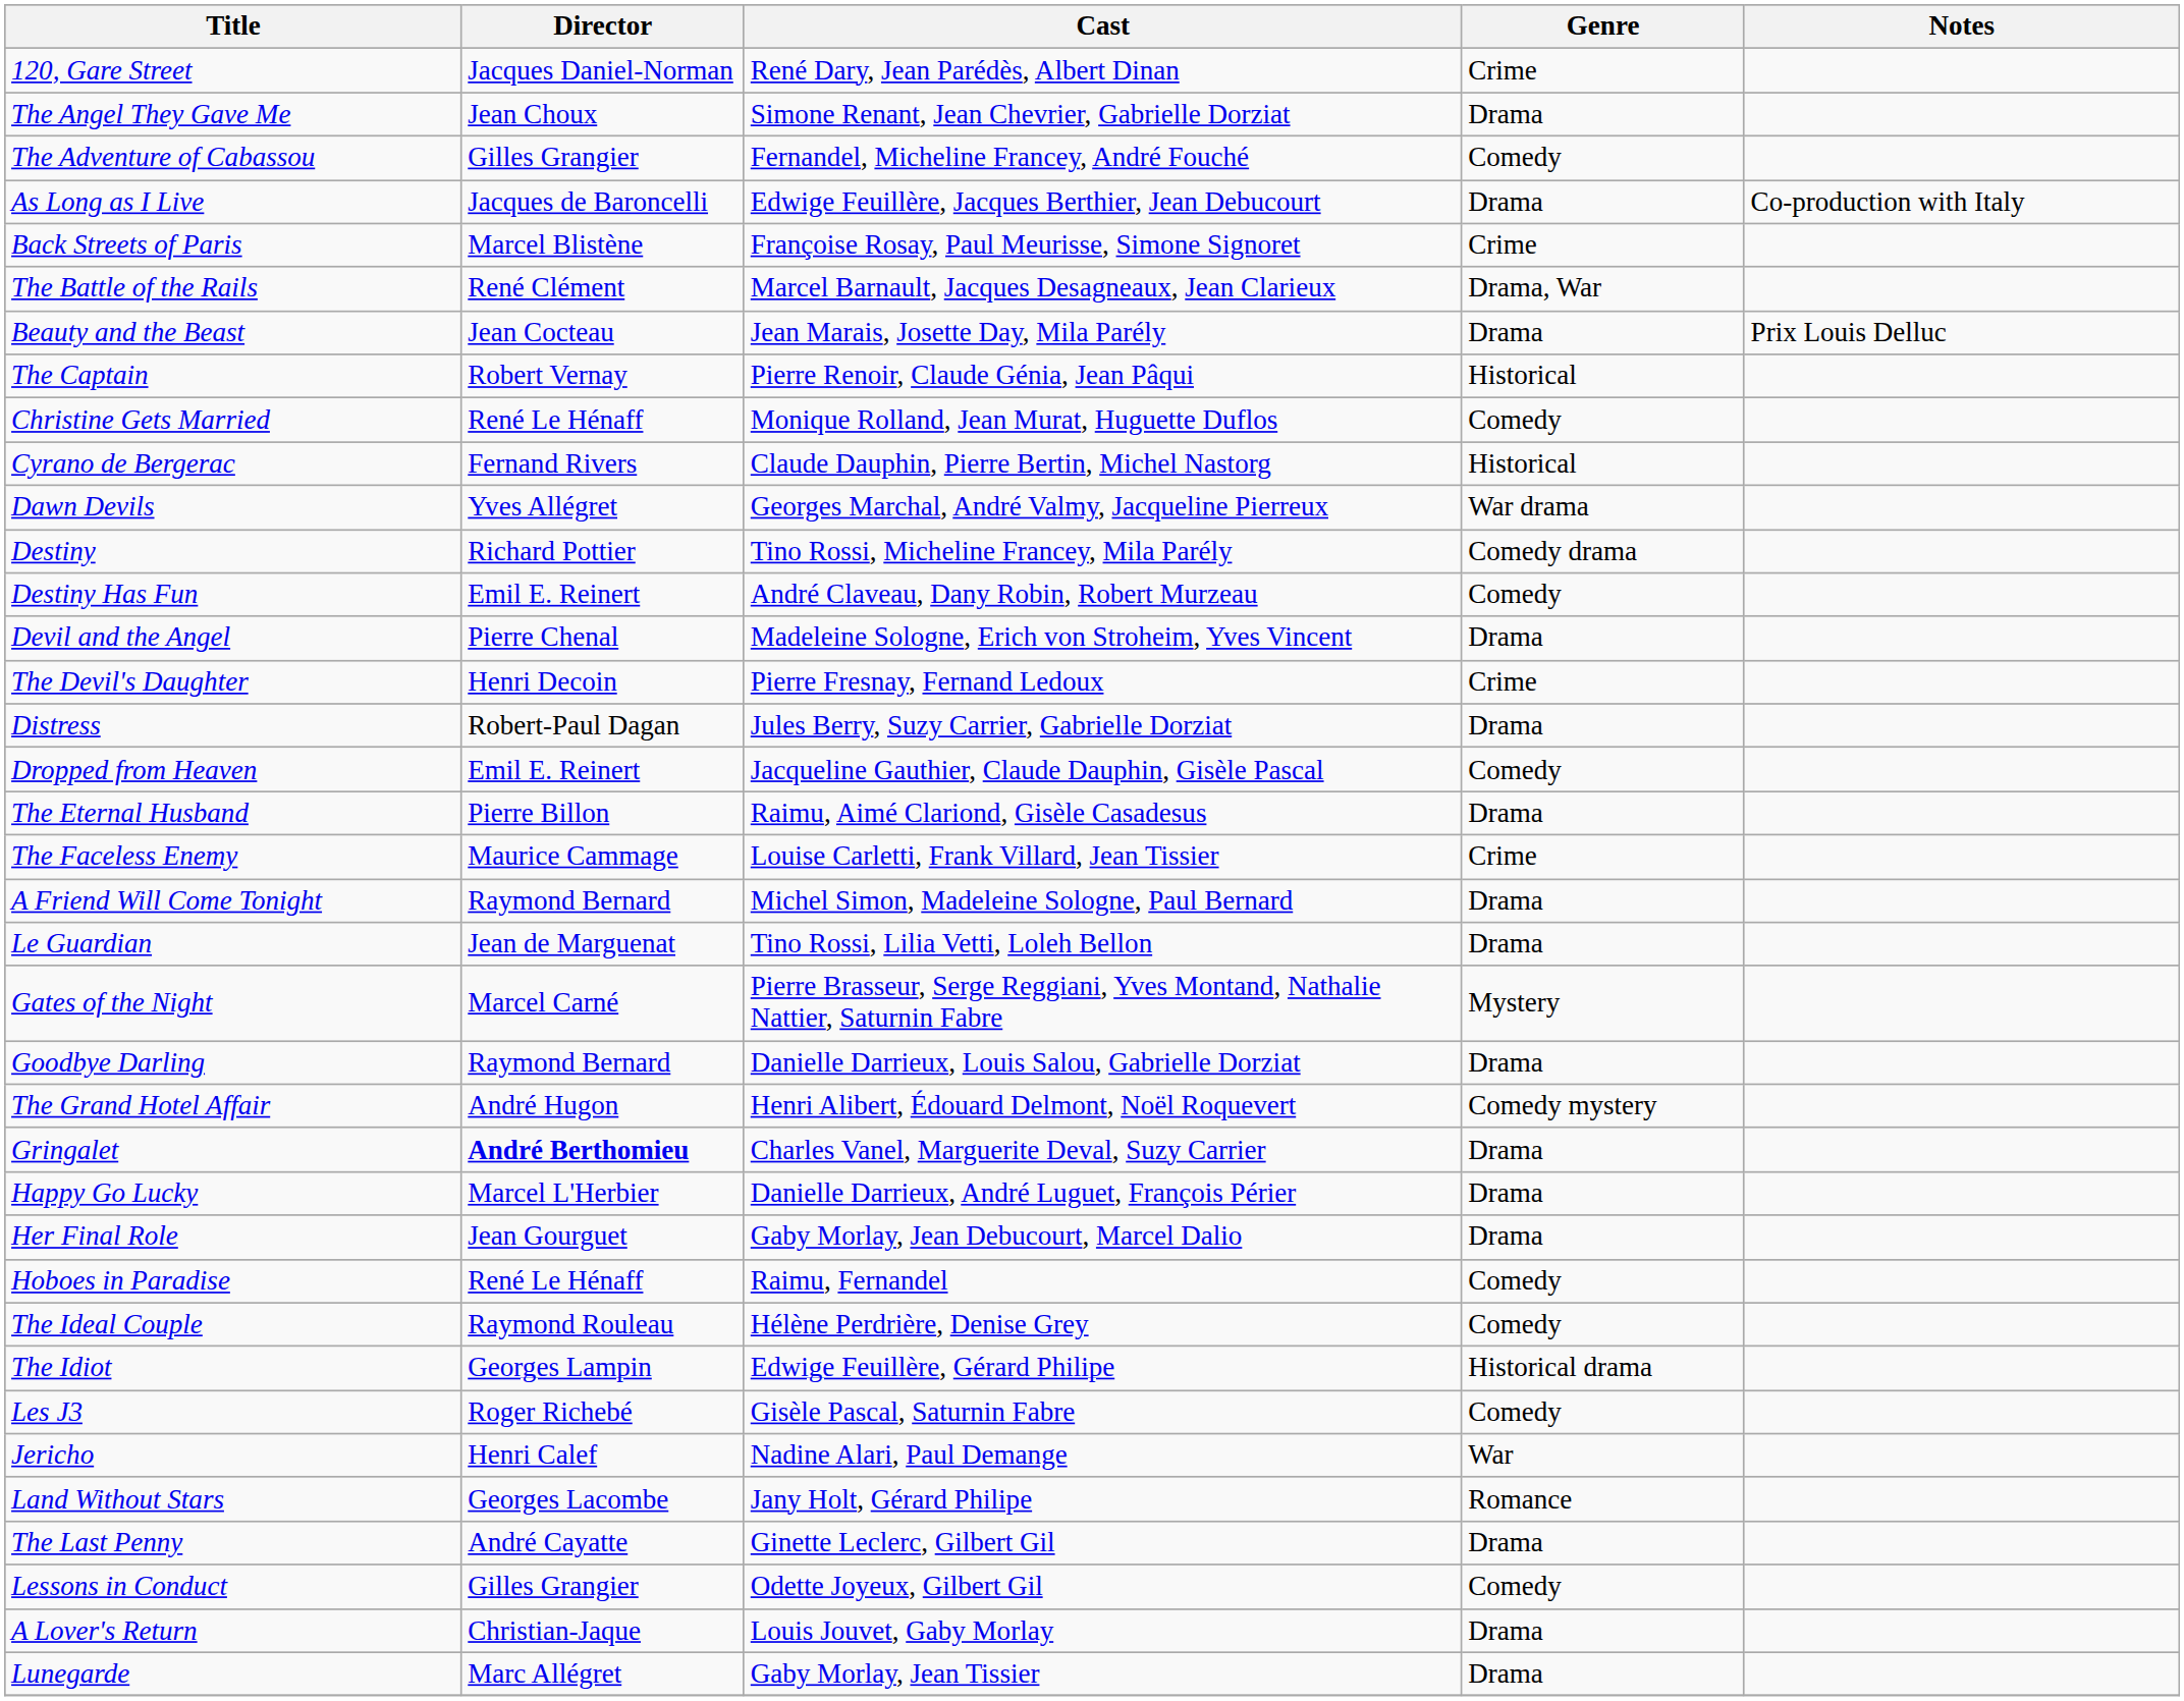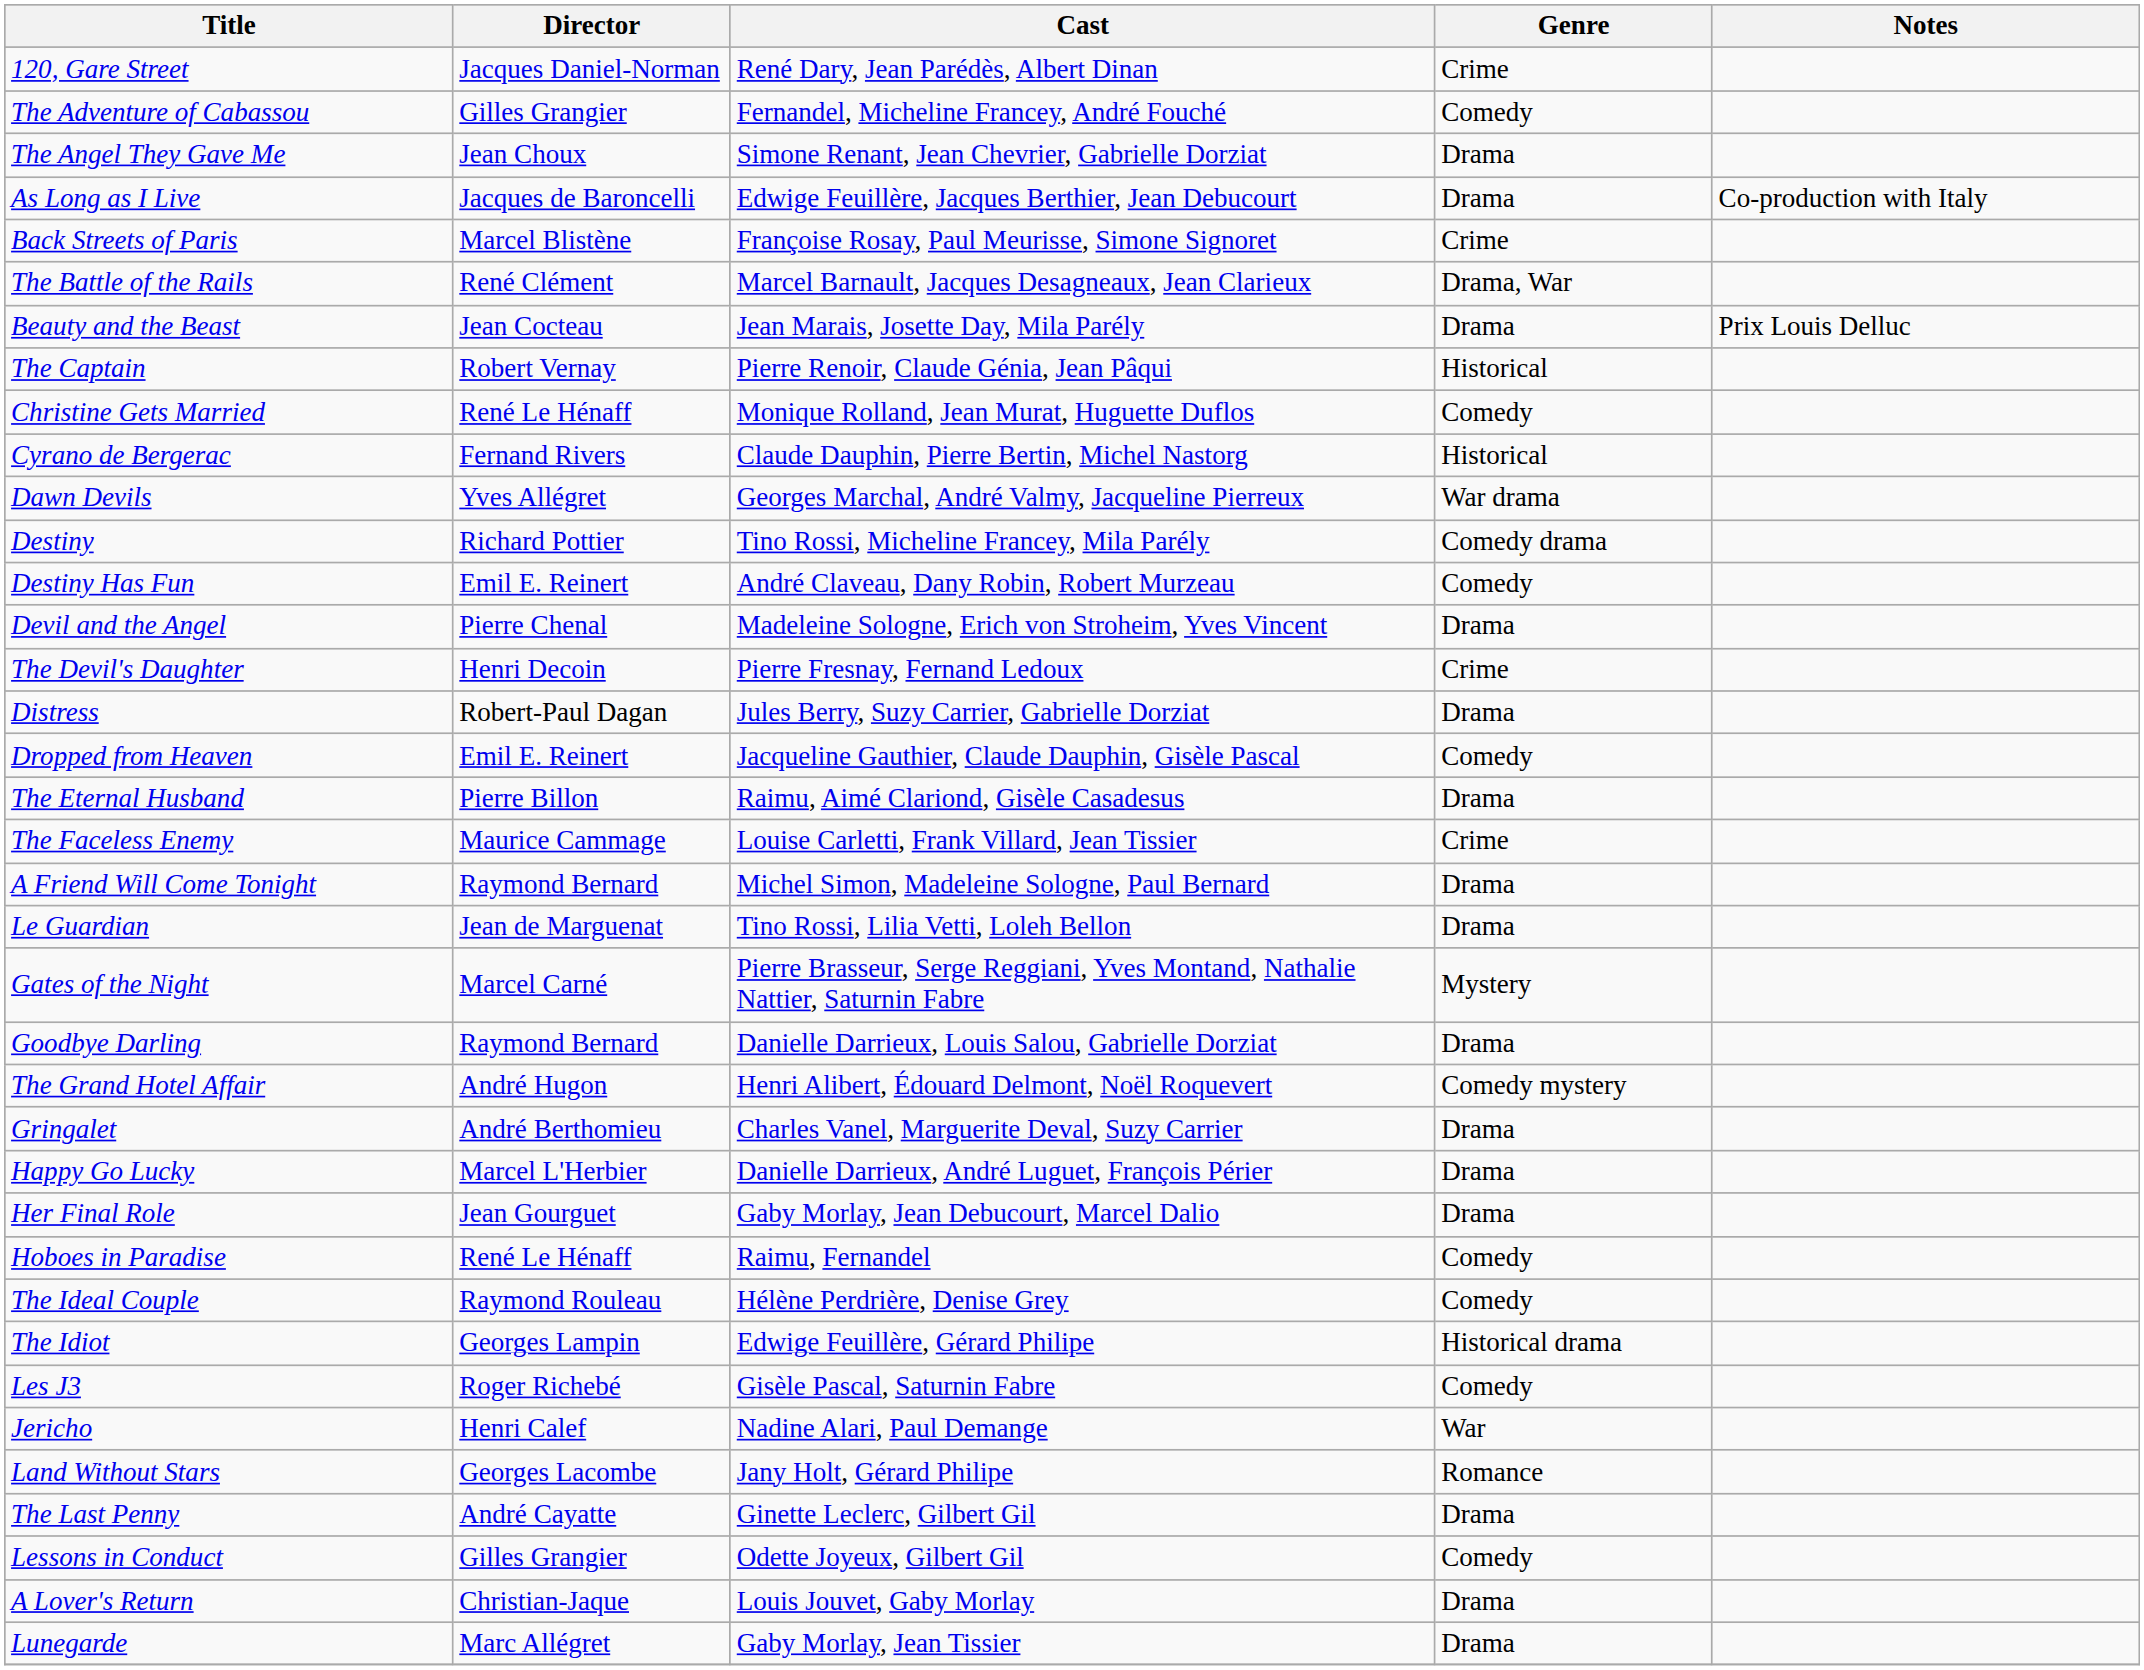 <table class="wikitable" style="width:100%;">
 <tr>
 <th style="width:21%;">Title</th>
 <th style="width:13%;">Director</th>
 <th style="width:33%;">Cast</th>
 <th style="width:13%;">Genre</th>
 <th style="width:20%;">Notes</th>
 </tr>
 <tr>
 <td><em><a href='#'>120, Gare Street</a></em></td>
 <td><a href='#'>Jacques Daniel-Norman</a></td>
 <td><a href='#'>René Dary</a>, <a href='#'>Jean Parédès</a>, <a href='#'>Albert Dinan</a></td>
 <td>Crime</td>
 <td></td>
 </tr>
 <tr>
+<td><em><a href='#'>The Adventure of Cabassou</a></em></td>
+<td><a href='#'>Gilles Grangier</a></td>
+<td><a href='#'>Fernandel</a>, <a href='#'>Micheline Francey</a>, <a href='#'>André Fouché</a></td>
+<td>Comedy</td>
+<td></td>
+</tr>
+<tr>
 <td><em><a href='#'>The Angel They Gave Me</a></em></td>
 <td><a href='#'>Jean Choux</a></td>
 <td><a href='#'>Simone Renant</a>, <a href='#'>Jean Chevrier</a>, <a href='#'>Gabrielle Dorziat</a></td>
 <td>Drama</td>
-<td></td>
-</tr>
-<tr>
-<td><em><a href='#'>The Adventure of Cabassou</a></em></td>
-<td><a href='#'>Gilles Grangier</a></td>
-<td><a href='#'>Fernandel</a>, <a href='#'>Micheline Francey</a>, <a href='#'>André Fouché</a></td>
-<td>Comedy</td>
 <td></td>
 </tr>
 <tr>
 <td><em><a href='#'>As Long as I Live</a></em></td>
 <td><a href='#'>Jacques de Baroncelli</a></td>
 <td><a href='#'>Edwige Feuillère</a>, <a href='#'>Jacques Berthier</a>, <a href='#'>Jean Debucourt</a></td>
 <td>Drama</td>
 <td>Co-production with Italy</td>
 </tr>
 <tr>
 <td><em><a href='#'>Back Streets of Paris</a></em></td>
 <td><a href='#'>Marcel Blistène</a></td>
 <td><a href='#'>Françoise Rosay</a>, <a href='#'>Paul Meurisse</a>,  <a href='#'>Simone Signoret</a></td>
 <td>Crime</td>
 <td></td>
 </tr>
 <tr>
 <td><em><a href='#'>The Battle of the Rails</a></em></td>
 <td><a href='#'>René Clément</a></td>
 <td><a href='#'>Marcel Barnault</a>, <a href='#'>Jacques Desagneaux</a>, <a href='#'>Jean Clarieux</a></td>
 <td>Drama, War</td>
 <td></td>
 </tr>
 <tr>
 <td><em><a href='#'>Beauty and the Beast</a></em></td>
 <td><a href='#'>Jean Cocteau</a></td>
 <td><a href='#'>Jean Marais</a>, <a href='#'>Josette Day</a>, <a href='#'>Mila Parély</a></td>
 <td>Drama</td>
 <td>Prix Louis Delluc</td>
 </tr>
 <tr>
 <td><em><a href='#'>The Captain</a></em></td>
 <td><a href='#'>Robert Vernay</a></td>
 <td><a href='#'>Pierre Renoir</a>, <a href='#'>Claude Génia</a>, <a href='#'>Jean Pâqui</a></td>
 <td>Historical</td>
 <td></td>
 </tr>
 <tr>
 <td><em><a href='#'>Christine Gets Married</a></em></td>
 <td><a href='#'>René Le Hénaff</a></td>
 <td><a href='#'>Monique Rolland</a>, <a href='#'>Jean Murat</a>, <a href='#'>Huguette Duflos</a></td>
 <td>Comedy</td>
 <td></td>
 </tr>
 <tr>
 <td><em><a href='#'>Cyrano de Bergerac</a></em></td>
 <td><a href='#'>Fernand Rivers</a></td>
 <td><a href='#'>Claude Dauphin</a>, <a href='#'>Pierre Bertin</a>, <a href='#'>Michel Nastorg</a></td>
 <td>Historical</td>
 <td></td>
 </tr>
 <tr>
 <td><em><a href='#'>Dawn Devils</a></em></td>
 <td><a href='#'>Yves Allégret</a></td>
 <td><a href='#'>Georges Marchal</a>, <a href='#'>André Valmy</a>, <a href='#'>Jacqueline Pierreux</a></td>
 <td>War drama</td>
 <td></td>
 </tr>
 <tr>
 <td><em><a href='#'>Destiny</a></em></td>
 <td><a href='#'>Richard Pottier</a></td>
 <td><a href='#'>Tino Rossi</a>, <a href='#'>Micheline Francey</a>, <a href='#'>Mila Parély</a></td>
 <td>Comedy drama</td>
 <td></td>
 </tr>
 <tr>
 <td><em><a href='#'>Destiny Has Fun</a></em></td>
 <td><a href='#'>Emil E. Reinert</a></td>
 <td><a href='#'>André Claveau</a>, <a href='#'>Dany Robin</a>, <a href='#'>Robert Murzeau</a></td>
 <td>Comedy</td>
 <td></td>
 </tr>
 <tr>
 <td><em><a href='#'>Devil and the Angel</a></em></td>
 <td><a href='#'>Pierre Chenal</a></td>
 <td><a href='#'>Madeleine Sologne</a>, <a href='#'>Erich von Stroheim</a>, <a href='#'>Yves Vincent</a></td>
 <td>Drama</td>
 <td></td>
 </tr>
 <tr>
 <td><em><a href='#'>The Devil's Daughter</a></em></td>
 <td><a href='#'>Henri Decoin</a></td>
 <td><a href='#'>Pierre Fresnay</a>, <a href='#'>Fernand Ledoux</a></td>
 <td>Crime</td>
 <td></td>
 </tr>
 <tr>
 <td><em><a href='#'>Distress</a></em></td>
 <td>Robert-Paul Dagan</td>
 <td><a href='#'>Jules Berry</a>, <a href='#'>Suzy Carrier</a>, <a href='#'>Gabrielle Dorziat</a></td>
 <td>Drama</td>
 <td></td>
 </tr>
 <tr>
 <td><em><a href='#'>Dropped from Heaven</a></em></td>
 <td><a href='#'>Emil E. Reinert</a></td>
 <td><a href='#'>Jacqueline Gauthier</a>, <a href='#'>Claude Dauphin</a>, <a href='#'>Gisèle Pascal</a></td>
 <td>Comedy</td>
 <td></td>
 </tr>
 <tr>
 <td><em><a href='#'>The Eternal Husband</a></em></td>
 <td><a href='#'>Pierre Billon</a></td>
 <td><a href='#'>Raimu</a>, <a href='#'>Aimé Clariond</a>, <a href='#'>Gisèle Casadesus</a></td>
 <td>Drama</td>
 <td></td>
 </tr>
 <tr>
 <td><em><a href='#'>The Faceless Enemy</a></em></td>
 <td><a href='#'>Maurice Cammage</a></td>
 <td><a href='#'>Louise Carletti</a>, <a href='#'>Frank Villard</a>, <a href='#'>Jean Tissier</a></td>
 <td>Crime</td>
 <td></td>
 </tr>
 <tr>
 <td><em><a href='#'>A Friend Will Come Tonight</a></em></td>
 <td><a href='#'>Raymond Bernard</a></td>
 <td><a href='#'>Michel Simon</a>, <a href='#'>Madeleine Sologne</a>, <a href='#'>Paul Bernard</a></td>
 <td>Drama</td>
 <td></td>
 </tr>
 <tr>
 <td><em><a href='#'>Le Guardian</a></em></td>
 <td><a href='#'>Jean de Marguenat</a></td>
 <td><a href='#'>Tino Rossi</a>, <a href='#'>Lilia Vetti</a>, <a href='#'>Loleh Bellon</a></td>
 <td>Drama</td>
 <td></td>
 </tr>
 <tr>
 <td><em><a href='#'>Gates of the Night</a></em></td>
 <td><a href='#'>Marcel Carné</a></td>
 <td><a href='#'>Pierre Brasseur</a>, <a href='#'>Serge Reggiani</a>, <a href='#'>Yves Montand</a>, <a href='#'>Nathalie Nattier</a>, <a href='#'>Saturnin Fabre</a></td>
 <td>Mystery</td>
 <td></td>
 </tr>
 <tr>
 <td><em><a href='#'>Goodbye Darling</a></em></td>
 <td><a href='#'>Raymond Bernard</a></td>
 <td><a href='#'>Danielle Darrieux</a>, <a href='#'>Louis Salou</a>, <a href='#'>Gabrielle Dorziat</a></td>
 <td>Drama</td>
 <td></td>
 </tr>
 <tr>
 <td><em><a href='#'>The Grand Hotel Affair</a></em></td>
 <td><a href='#'>André Hugon</a></td>
 <td><a href='#'>Henri Alibert</a>, <a href='#'>Édouard Delmont</a>, <a href='#'>Noël Roquevert</a></td>
 <td>Comedy mystery</td>
 <td></td>
 </tr>
 <tr>
 <td><em><a href='#'>Gringalet</a></em></td>
-<td><strong><a href='#'>André Berthomieu</a></strong></td>
+<td><a href='#'>André Berthomieu</a></td>
 <td><a href='#'>Charles Vanel</a>, <a href='#'>Marguerite Deval</a>, <a href='#'>Suzy Carrier</a></td>
 <td>Drama</td>
 <td></td>
 </tr>
 <tr>
 <td><em><a href='#'>Happy Go Lucky</a></em></td>
 <td><a href='#'>Marcel L'Herbier</a></td>
 <td><a href='#'>Danielle Darrieux</a>, <a href='#'>André Luguet</a>, <a href='#'>François Périer</a></td>
 <td>Drama</td>
 <td></td>
 </tr>
 <tr>
 <td><em><a href='#'>Her Final Role</a></em></td>
 <td><a href='#'>Jean Gourguet</a></td>
 <td><a href='#'>Gaby Morlay</a>, <a href='#'>Jean Debucourt</a>, <a href='#'>Marcel Dalio</a></td>
 <td>Drama</td>
 <td></td>
 </tr>
 <tr>
 <td><em><a href='#'>Hoboes in Paradise</a></em></td>
 <td><a href='#'>René Le Hénaff</a></td>
 <td><a href='#'>Raimu</a>, <a href='#'>Fernandel</a></td>
 <td>Comedy</td>
 <td></td>
 </tr>
 <tr>
 <td><em><a href='#'>The Ideal Couple</a></em></td>
 <td><a href='#'>Raymond Rouleau</a></td>
 <td><a href='#'>Hélène Perdrière</a>, <a href='#'>Denise Grey</a></td>
 <td>Comedy</td>
 <td></td>
 </tr>
 <tr>
 <td><em><a href='#'>The Idiot</a></em></td>
 <td><a href='#'>Georges Lampin</a></td>
 <td><a href='#'>Edwige Feuillère</a>, <a href='#'>Gérard Philipe</a></td>
 <td>Historical drama</td>
 <td></td>
 </tr>
 <tr>
 <td><em><a href='#'>Les J3</a></em></td>
 <td><a href='#'>Roger Richebé</a></td>
 <td><a href='#'>Gisèle Pascal</a>, <a href='#'>Saturnin Fabre</a></td>
 <td>Comedy</td>
 <td></td>
 </tr>
 <tr>
 <td><em><a href='#'>Jericho</a></em></td>
 <td><a href='#'>Henri Calef</a></td>
 <td><a href='#'>Nadine Alari</a>, <a href='#'>Paul Demange</a></td>
 <td>War</td>
 <td></td>
 </tr>
 <tr>
 <td><em><a href='#'>Land Without Stars</a></em></td>
 <td><a href='#'>Georges Lacombe</a></td>
 <td><a href='#'>Jany Holt</a>, <a href='#'>Gérard Philipe</a></td>
 <td>Romance</td>
 <td></td>
 </tr>
 <tr>
 <td><em><a href='#'>The Last Penny</a></em></td>
 <td><a href='#'>André Cayatte</a></td>
 <td><a href='#'>Ginette Leclerc</a>, <a href='#'>Gilbert Gil</a></td>
 <td>Drama</td>
 <td></td>
 </tr>
 <tr>
 <td><em><a href='#'>Lessons in Conduct</a></em></td>
 <td><a href='#'>Gilles Grangier</a></td>
 <td><a href='#'>Odette Joyeux</a>, <a href='#'>Gilbert Gil</a></td>
 <td>Comedy</td>
 <td></td>
 </tr>
 <tr>
 <td><em><a href='#'>A Lover's Return</a></em></td>
 <td><a href='#'>Christian-Jaque</a></td>
 <td><a href='#'>Louis Jouvet</a>, <a href='#'>Gaby Morlay</a></td>
 <td>Drama</td>
 <td></td>
 </tr>
 <tr>
 <td><em><a href='#'>Lunegarde</a></em></td>
 <td><a href='#'>Marc Allégret</a></td>
 <td><a href='#'>Gaby Morlay</a>, <a href='#'>Jean Tissier</a></td>
 <td>Drama</td>
 <td></td>
 </tr>
 <tr>
 </tr>
 </table>
